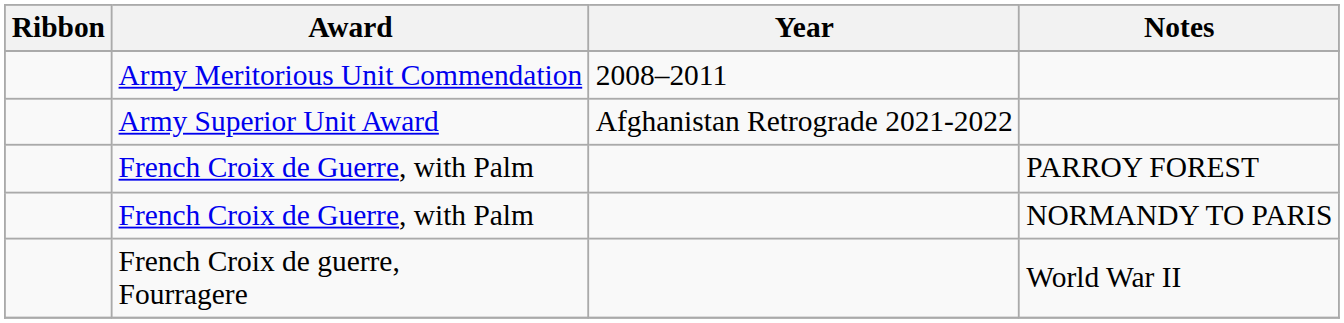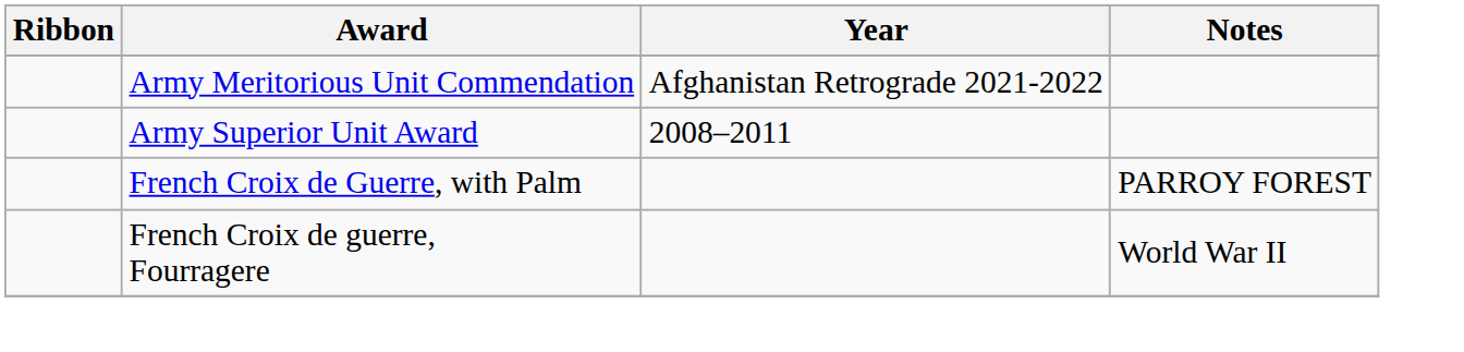 <table class="wikitable">
 <tr style="background:#efefef;">
 <th>Ribbon</th>
 <th>Award</th>
 <th>Year</th>
 <th>Notes</th>
 </tr>
 <tr>
 </tr>
 <tr>
 <td></td>
 <td><a href='#'>Army Meritorious Unit Commendation</a></td>
-<td>2008–2011</td>
+<td>Afghanistan Retrograde 2021-2022</td>
 <td></td>
 </tr>
 <tr>
 <td></td>
 <td><a href='#'>Army Superior Unit Award</a></td>
-<td>Afghanistan Retrograde 2021-2022</td>
+<td>2008–2011</td>
 <td></td>
 </tr>
 <tr>
 <td></td>
 <td><a href='#'>French Croix de Guerre</a>, with Palm</td>
 <td></td>
 <td>PARROY FOREST</td>
 </tr>
 <tr>
 <td></td>
-<td><a href='#'>French Croix de Guerre</a>, with Palm</td>
-<td></td>
-<td>NORMANDY TO PARIS</td>
-</tr>
-<tr>
-<td></td>
 <td>French Croix de guerre, <br> Fourragere</td>
 <td></td>
 <td>World War II</td>
 </tr>
 <tr>
 </tr>
 </table>
